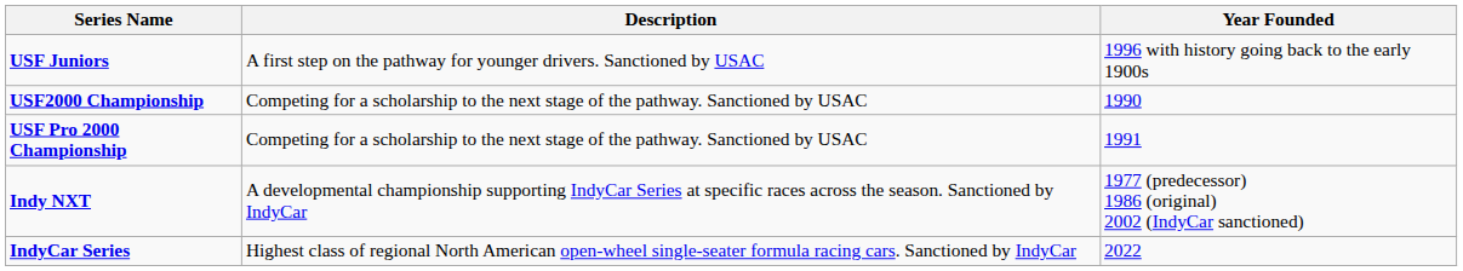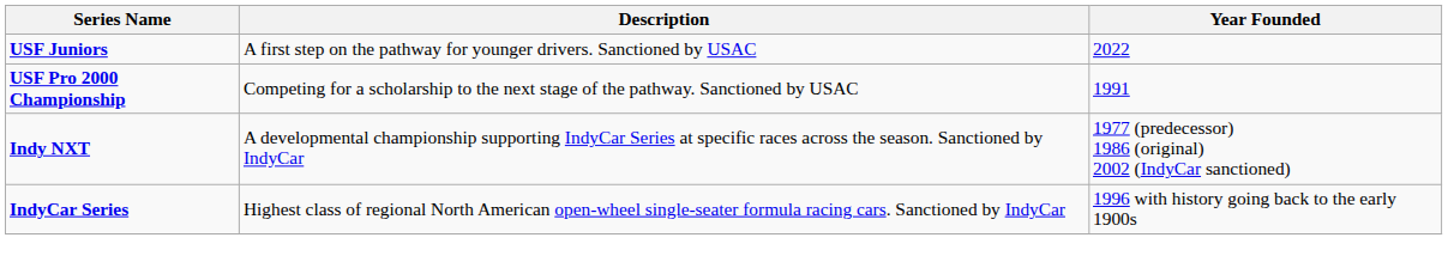 <table class="wikitable">
 <tr>
 <th>Series Name</th>
 <th>Description</th>
 <th>Year Founded</th>
 </tr>
 <tr>
 <td><strong><a href='#'>USF Juniors</a></strong></td>
 <td>A first step on the pathway for younger drivers. Sanctioned by <a href='#'>USAC</a></td>
-<td><a href='#'>1996</a> with history going back to the early 1900s</td>
-</tr>
-<tr>
-<td><strong><a href='#'>USF2000 Championship</a></strong></td>
-<td>Competing for a scholarship to the next stage of the pathway. Sanctioned by USAC</td>
-<td><a href='#'>1990</a></td>
+<td><a href='#'>2022</a></td>
 </tr>
 <tr>
 <td><strong><a href='#'>USF Pro 2000 Championship</a></strong></td>
 <td>Competing for a scholarship to the next stage of the pathway. Sanctioned by USAC</td>
 <td><a href='#'>1991</a></td>
 </tr>
 <tr>
 <td><strong><a href='#'>Indy NXT</a></strong></td>
 <td>A developmental championship supporting <a href='#'>IndyCar Series</a> at specific races across the season. Sanctioned by <a href='#'>IndyCar</a></td>
 <td><a href='#'>1977</a> (predecessor)<br><a href='#'>1986</a> (original)<br><a href='#'>2002</a> (<a href='#'>IndyCar</a> sanctioned)</td>
 </tr>
 <tr>
 <td><strong><a href='#'>IndyCar Series</a></strong></td>
 <td>Highest class of regional North American <a href='#'>open-wheel single-seater formula racing cars</a>. Sanctioned by <a href='#'>IndyCar</a></td>
-<td><a href='#'>2022</a></td>
+<td><a href='#'>1996</a> with history going back to the early 1900s</td>
 </tr>
 <tr>
 </tr>
 </table>
